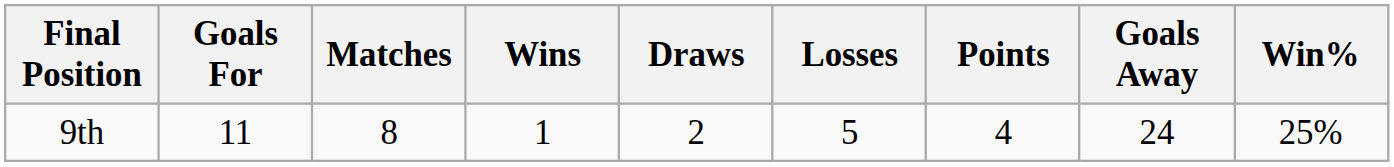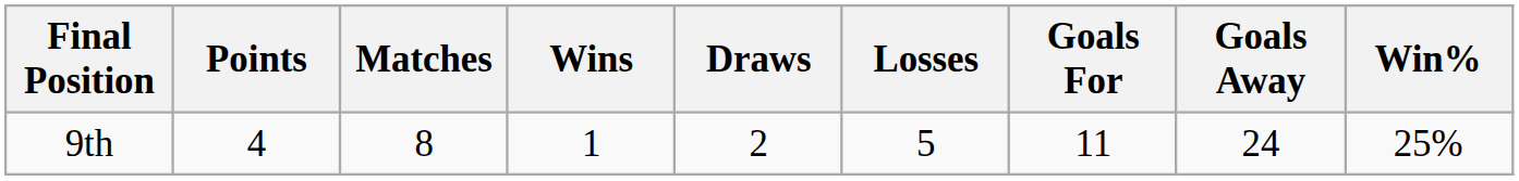 <table class="wikitable" style="font-size: 95%; text-align: center;">
 <tr>
 <th width=60>Final Position</th>
-<th width=60>Goals For</th>
+<th width=60>Points</th>
 <th width=60>Matches</th>
 <th width=60>Wins</th>
 <th width=60>Draws</th>
 <th width=60>Losses</th>
-<th width=60>Points</th>
+<th width=60>Goals For</th>
 <th width=60>Goals Away</th>
 <th width=60>Win%</th>
 </tr>
 <tr>
 <td>9th</td>
-<td>11</td>
+<td>4</td>
 <td>8</td>
 <td>1</td>
 <td>2</td>
 <td>5</td>
-<td>4</td>
+<td>11</td>
 <td>24</td>
 <td>25%</td>
 </tr>
 </table>
